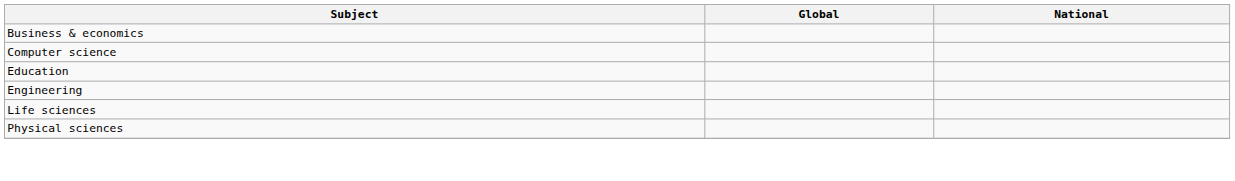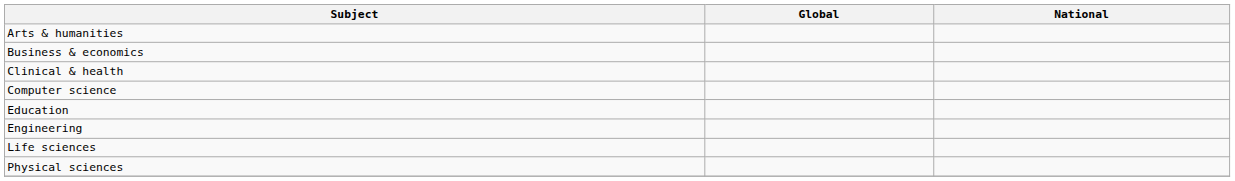 <table class="wikitable sortable" style="width: 100%; font-size: 90%">
 <tr>
 <th>Subject</th>
 <th>Global</th>
 <th>National</th>
 </tr>
 <tr>
+<td>Arts & humanities</td>
+<td data-sort-value="126–150"></td>
+<td data-sort-value="12–14"></td>
+</tr>
+<tr>
 <td>Business & economics</td>
 <td data-sort-value="27"></td>
 <td data-sort-value="1"></td>
+</tr>
+<tr>
+<td>Clinical & health</td>
+<td data-sort-value="65"></td>
+<td data-sort-value="4"></td>
 </tr>
 <tr>
 <td>Computer science</td>
 <td data-sort-value="15"></td>
 <td data-sort-value="1"></td>
 </tr>
 <tr>
 <td>Education</td>
 <td data-sort-value="50"></td>
 <td data-sort-value="2"></td>
 </tr>
 <tr>
 <td>Engineering</td>
 <td data-sort-value="22"></td>
 <td data-sort-value="1"></td>
 </tr>
 <tr>
 <td>Life sciences</td>
 <td data-sort-value="33"></td>
 <td data-sort-value="2"></td>
 </tr>
 <tr>
 <td>Physical sciences</td>
 <td data-sort-value="22"></td>
 <td data-sort-value="1"></td>
 </tr>
 <tr>
 </tr>
 </table>
